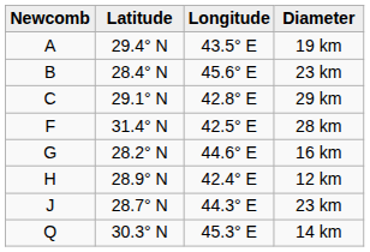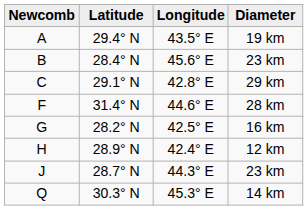 <table class="wikitable">
 <tr>
 <th width="25%" style="background:#eeeeee;">Newcomb</th>
 <th width="25%" style="background:#eeeeee;">Latitude</th>
 <th width="25%" style="background:#eeeeee;">Longitude</th>
 <th width="25%" style="background:#eeeeee;">Diameter</th>
 </tr>
 <tr>
 <td align="center">A</td>
 <td align="center">29.4° N</td>
 <td align="center">43.5° E</td>
 <td align="center">19 km</td>
 </tr>
 <tr>
 <td align="center">B</td>
 <td align="center">28.4° N</td>
 <td align="center">45.6° E</td>
 <td align="center">23 km</td>
 </tr>
 <tr>
 <td align="center">C</td>
 <td align="center">29.1° N</td>
 <td align="center">42.8° E</td>
 <td align="center">29 km</td>
 </tr>
 <tr>
 <td align="center">F</td>
 <td align="center">31.4° N</td>
-<td align="center">42.5° E</td>
+<td align="center">44.6° E</td>
 <td align="center">28 km</td>
 </tr>
 <tr>
 <td align="center">G</td>
 <td align="center">28.2° N</td>
-<td align="center">44.6° E</td>
+<td align="center">42.5° E</td>
 <td align="center">16 km</td>
 </tr>
 <tr>
 <td align="center">H</td>
 <td align="center">28.9° N</td>
 <td align="center">42.4° E</td>
 <td align="center">12 km</td>
 </tr>
 <tr>
 <td align="center">J</td>
 <td align="center">28.7° N</td>
 <td align="center">44.3° E</td>
 <td align="center">23 km</td>
 </tr>
 <tr>
 <td align="center">Q</td>
 <td align="center">30.3° N</td>
 <td align="center">45.3° E</td>
 <td align="center">14 km</td>
 </tr>
 </table>
